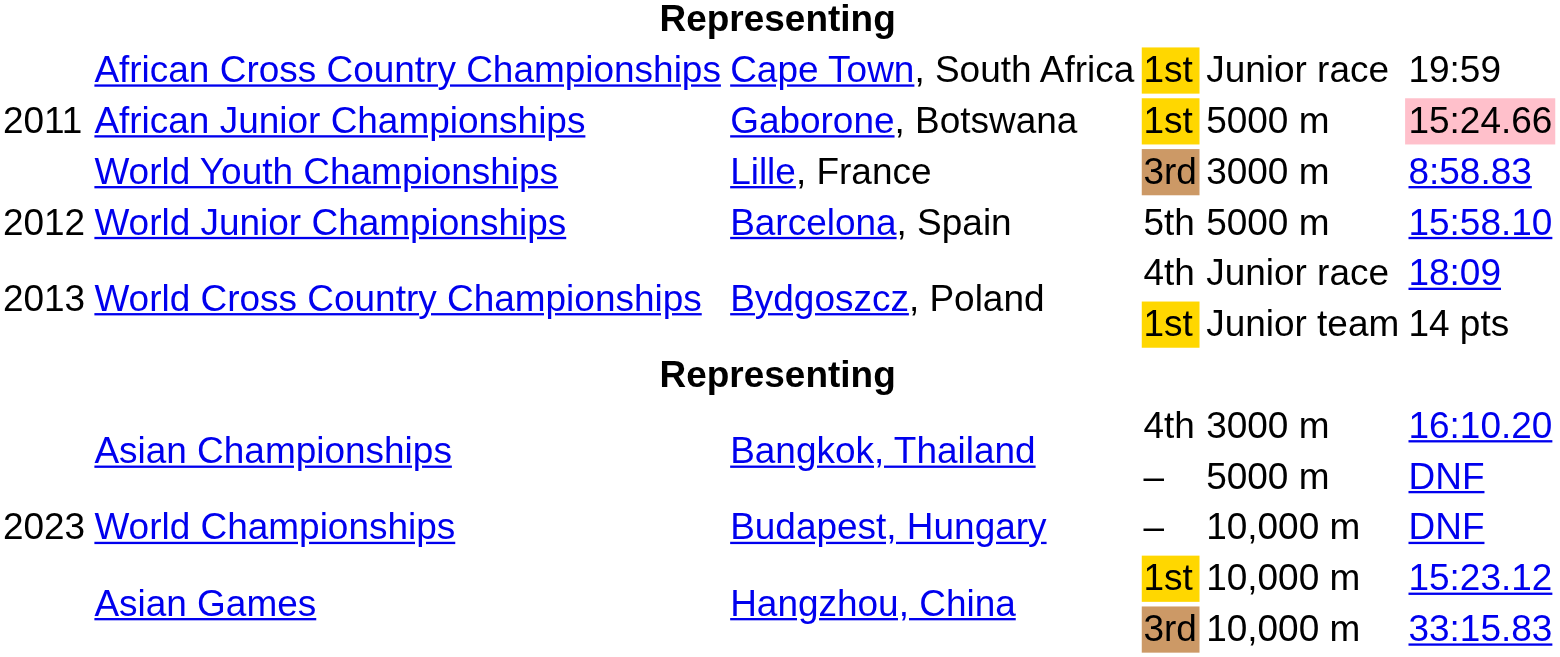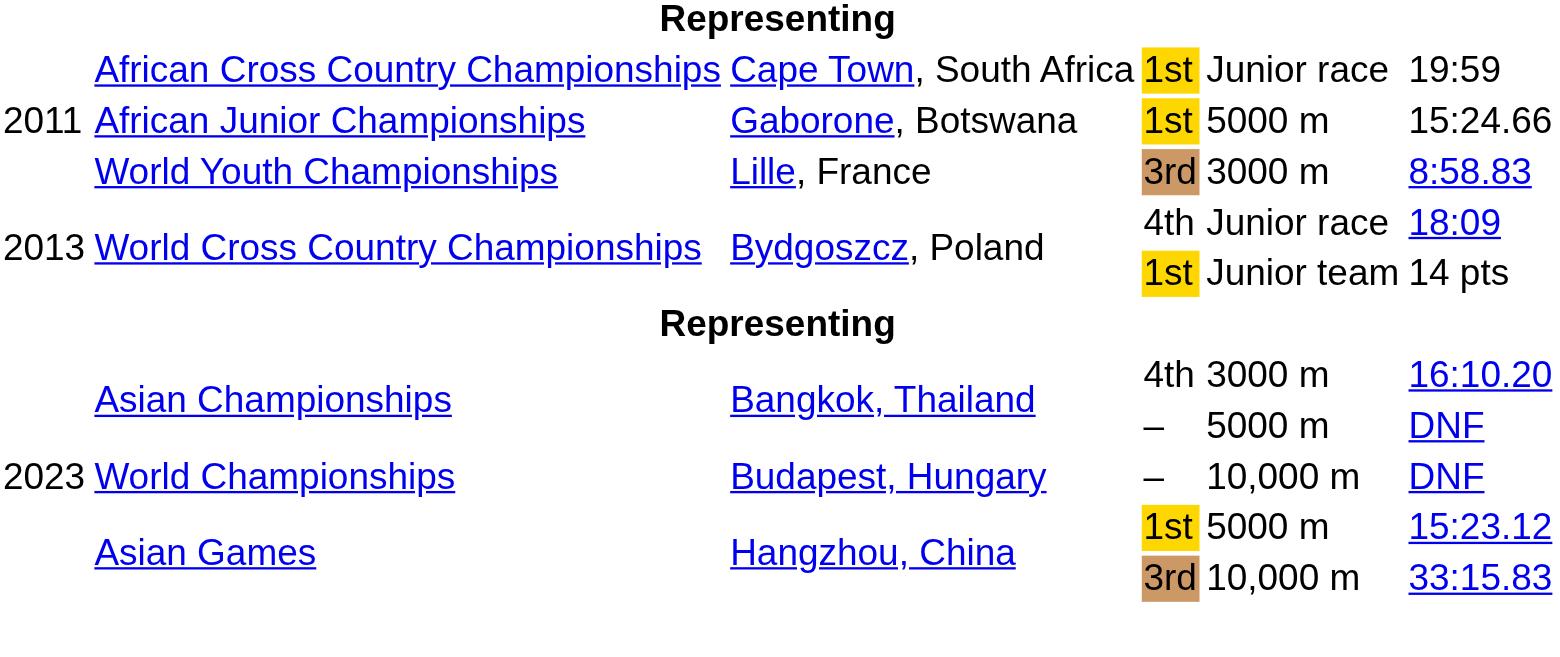 <table>
 <tr>
 <th colspan="6">Representing </th>
 </tr>
 <tr>
 <td rowspan=3>2011</td>
 <td><a href='#'>African Cross Country Championships</a></td>
 <td><a href='#'>Cape Town</a>, South Africa</td>
 <td bgcolor=gold>1st</td>
 <td>Junior race</td>
 <td>19:59</td>
 </tr>
 <tr>
 <td><a href='#'>African Junior Championships</a></td>
 <td><a href='#'>Gaborone</a>, Botswana</td>
 <td bgcolor=gold>1st</td>
 <td>5000 m</td>
-<td style="background: pink;">15:24.66</td>
+<td>15:24.66</td>
 </tr>
 <tr>
 <td><a href='#'>World Youth Championships</a></td>
 <td><a href='#'>Lille</a>, France</td>
 <td bgcolor=cc9966>3rd</td>
 <td>3000 m</td>
 <td><a href='#'>8:58.83</a></td>
-</tr>
-<tr>
-<td>2012</td>
-<td><a href='#'>World Junior Championships</a></td>
-<td><a href='#'>Barcelona</a>, Spain</td>
-<td>5th</td>
-<td>5000 m</td>
-<td><a href='#'>15:58.10</a></td>
 </tr>
 <tr>
 <td rowspan=2>2013</td>
 <td rowspan=2><a href='#'>World Cross Country Championships</a></td>
 <td rowspan=2><a href='#'>Bydgoszcz</a>, Poland</td>
 <td>4th</td>
 <td>Junior race</td>
 <td><a href='#'>18:09</a></td>
 </tr>
 <tr>
 <td bgcolor=gold>1st</td>
 <td>Junior team</td>
 <td>14 pts</td>
 </tr>
 <tr>
 <th colspan="6">Representing </th>
 </tr>
 <tr>
 <td rowspan=5>2023</td>
 <td rowspan=2><a href='#'>Asian Championships</a></td>
 <td rowspan=2><a href='#'>Bangkok, Thailand</a></td>
 <td>4th</td>
 <td>3000 m</td>
 <td><a href='#'>16:10.20</a></td>
 </tr>
 <tr>
 <td>–</td>
 <td>5000 m</td>
 <td><a href='#'>DNF</a></td>
 </tr>
 <tr>
 <td><a href='#'>World Championships</a></td>
 <td><a href='#'>Budapest, Hungary</a></td>
 <td>–</td>
 <td>10,000 m</td>
 <td><a href='#'>DNF</a></td>
 </tr>
 <tr>
 <td rowspan=2><a href='#'>Asian Games</a></td>
 <td rowspan=2><a href='#'>Hangzhou, China</a></td>
 <td bgcolor=gold>1st</td>
-<td>10,000 m</td>
+<td>5000 m</td>
 <td><a href='#'>15:23.12</a></td>
 </tr>
 <tr>
 <td bgcolor=cc9966>3rd</td>
 <td>10,000 m</td>
 <td><a href='#'>33:15.83</a></td>
 </tr>
 </table>
